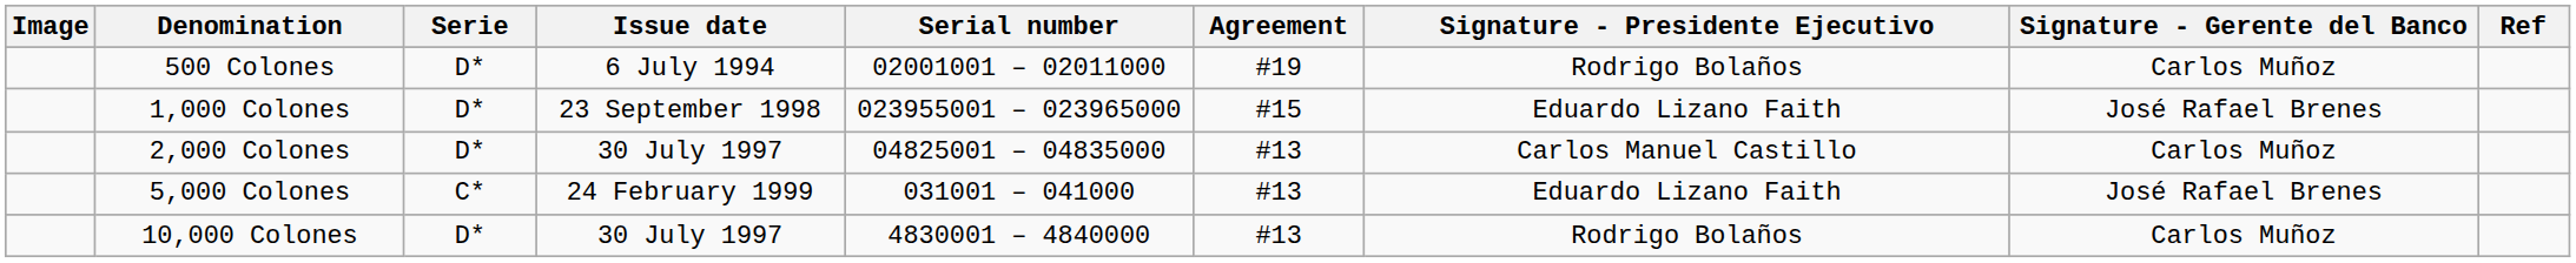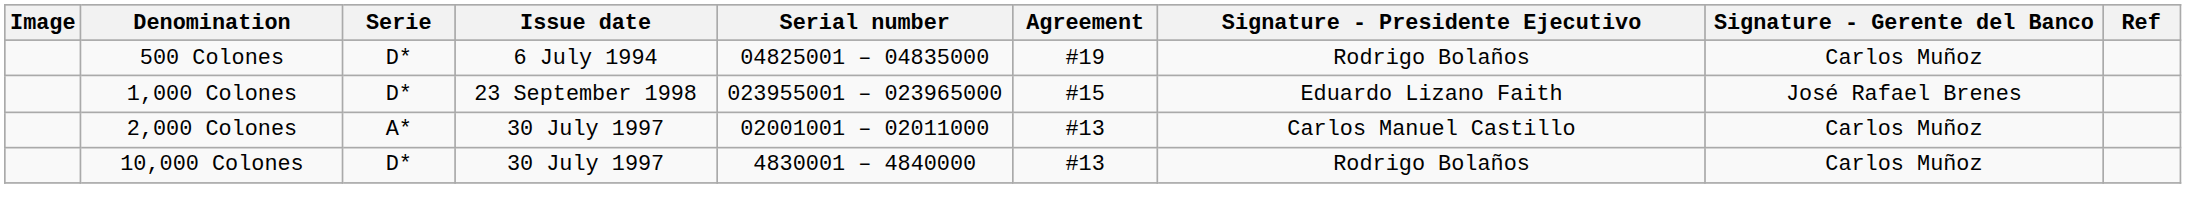 <table class="wikitable">
 <tr>
 <th>Image</th>
 <th width="150">Denomination</th>
 <th width=  60>Serie</th>
 <th width= 150>Issue date</th>
 <th width= 170>Serial number</th>
 <th width=  80>Agreement</th>
 <th width= 320>Signature - Presidente Ejecutivo</th>
 <th width= 230>Signature - Gerente del Banco</th>
 <th width=  40>Ref</th>
 </tr>
 <tr>
 <td></td>
 <td align="center">500 Colones</td>
 <td align="center">D*</td>
 <td align="center">6 July 1994</td>
-<td align="center">02001001 – 02011000</td>
+<td align="center">04825001 – 04835000</td>
 <td align="center">#19</td>
 <td align="center">Rodrigo Bolaños</td>
 <td align="center">Carlos Muñoz</td>
 <td align="center"></td>
 </tr>
 <tr>
 <td></td>
 <td align="center">1,000 Colones</td>
 <td align="center">D*</td>
 <td align="center">23 September 1998</td>
 <td align="center">023955001 – 023965000</td>
 <td align="center">#15</td>
 <td align="center">Eduardo Lizano Faith</td>
 <td align="center">José Rafael Brenes</td>
 <td align="center"></td>
 </tr>
 <tr>
 <td></td>
 <td align="center">2,000 Colones</td>
-<td align="center">D*</td>
+<td align="center">A*</td>
 <td align="center">30 July 1997</td>
-<td align="center">04825001 – 04835000</td>
+<td align="center">02001001 – 02011000</td>
 <td align="center">#13</td>
 <td align="center">Carlos Manuel Castillo</td>
 <td align="center">Carlos Muñoz</td>
-<td align="center"></td>
-</tr>
-<tr>
-<td></td>
-<td align="center">5,000 Colones</td>
-<td align="center">C*</td>
-<td align="center">24 February 1999</td>
-<td align="center">031001 – 041000</td>
-<td align="center">#13</td>
-<td align="center">Eduardo Lizano Faith</td>
-<td align="center">José Rafael Brenes</td>
 <td align="center"></td>
 </tr>
 <tr>
 <td></td>
 <td align="center">10,000 Colones</td>
 <td align="center">D*</td>
 <td align="center">30 July 1997</td>
 <td align="center">4830001 – 4840000</td>
 <td align="center">#13</td>
 <td align="center">Rodrigo Bolaños</td>
 <td align="center">Carlos Muñoz</td>
 <td align="center"></td>
 </tr>
 </table>
